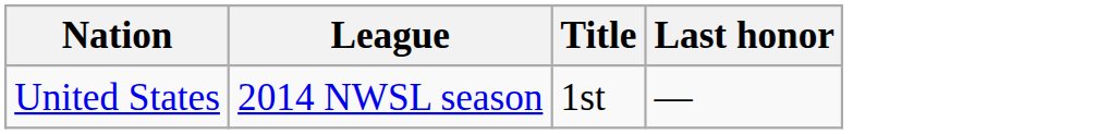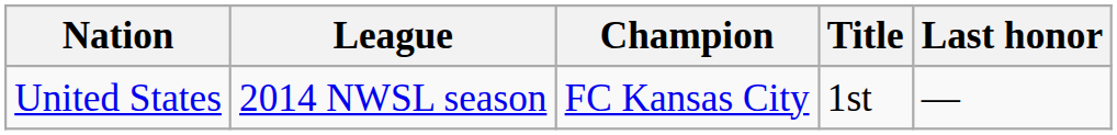 <table class="wikitable sortable">
 <tr>
 <th>Nation</th>
 <th>League</th>
+<th>Champion</th>
 <th data-sort-type="number">Title</th>
 <th>Last honor</th>
 </tr>
 <tr>
 <td> <a href='#'>United States</a></td>
 <td><a href='#'>2014 NWSL season</a></td>
+<td><a href='#'>FC Kansas City</a></td>
 <td>1st</td>
 <td>—</td>
 </tr>
 </table>
